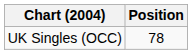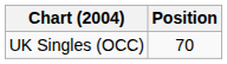 <table class="wikitable">
 <tr>
 <th>Chart (2004)</th>
 <th>Position</th>
 </tr>
 <tr>
 <td>UK Singles (OCC)</td>
-<td align="center">78</td>
+<td align="center">70</td>
 </tr>
 </table>
